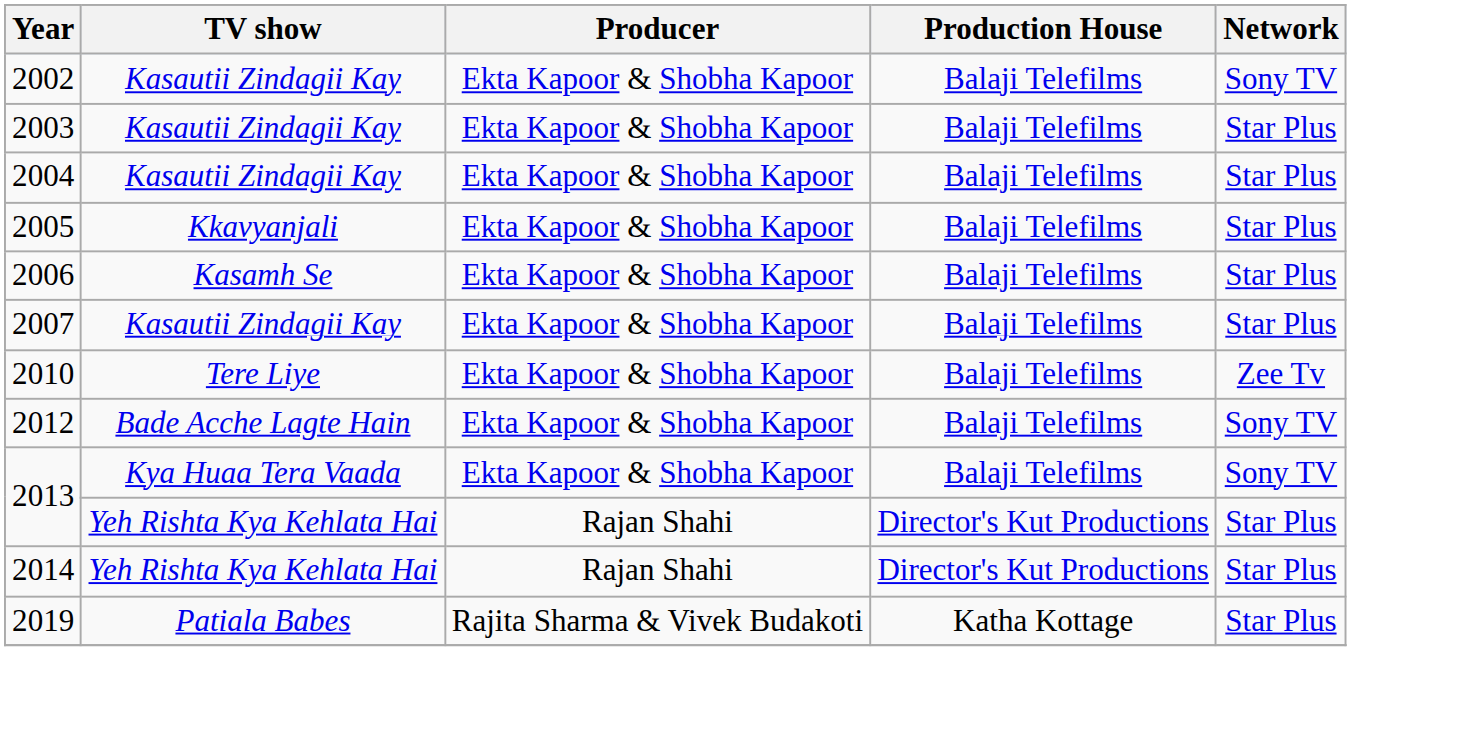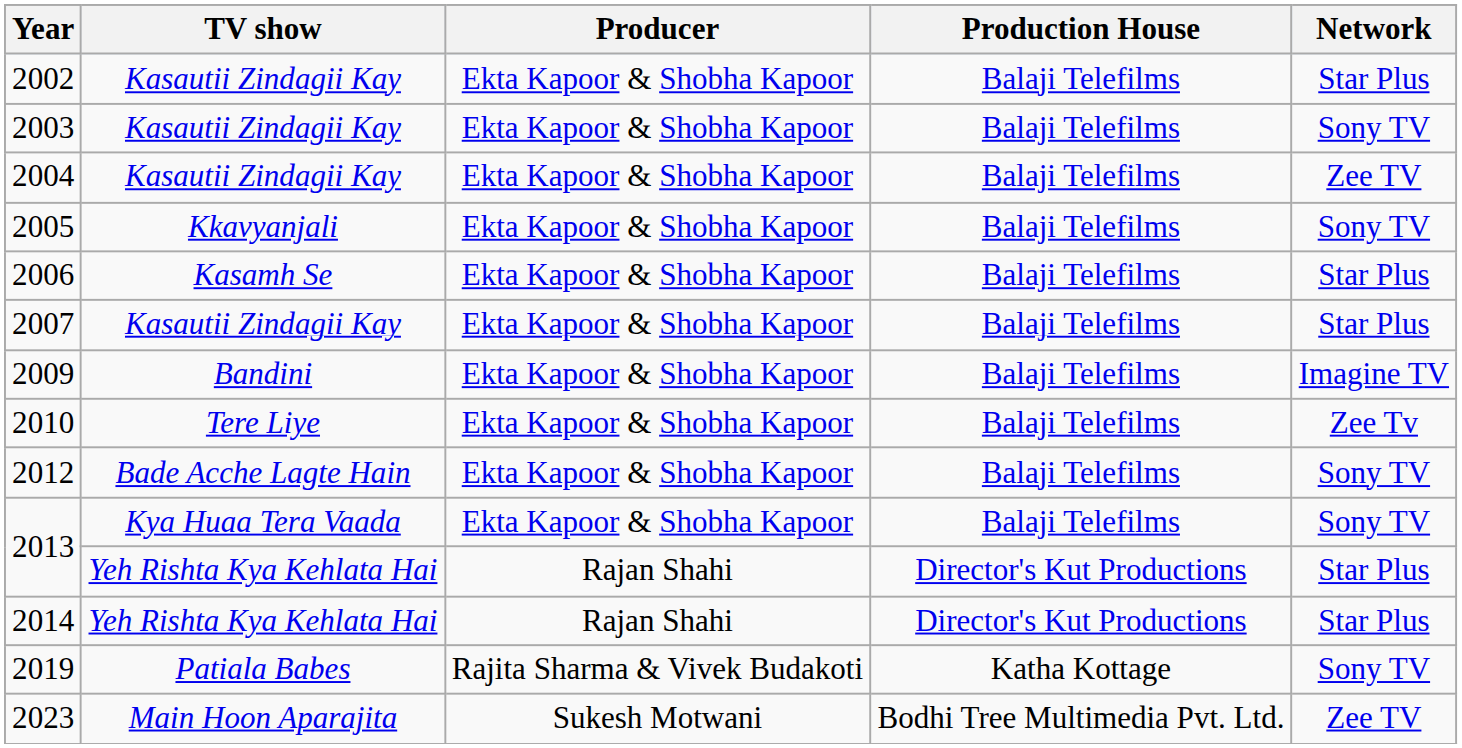 <table class="wikitable sortable" style="text-align:center;">
 <tr bgcolor="#d1e4fd">
 <th>Year</th>
 <th>TV show</th>
 <th>Producer</th>
 <th>Production House</th>
 <th>Network</th>
 </tr>
 <tr>
 <td>2002</td>
 <td><em><a href='#'>Kasautii Zindagii Kay</a></em></td>
 <td><a href='#'>Ekta Kapoor</a> & <a href='#'>Shobha Kapoor</a></td>
 <td><a href='#'>Balaji Telefilms</a></td>
-<td><a href='#'>Sony TV</a></td>
+<td><a href='#'>Star Plus</a></td>
 </tr>
 <tr>
 <td>2003</td>
 <td><em><a href='#'>Kasautii Zindagii Kay</a></em></td>
 <td><a href='#'>Ekta Kapoor</a> & <a href='#'>Shobha Kapoor</a></td>
 <td><a href='#'>Balaji Telefilms</a></td>
-<td><a href='#'>Star Plus</a></td>
+<td><a href='#'>Sony TV</a></td>
 </tr>
 <tr>
 <td>2004</td>
 <td><em><a href='#'>Kasautii Zindagii Kay</a></em></td>
 <td><a href='#'>Ekta Kapoor</a> & <a href='#'>Shobha Kapoor</a></td>
 <td><a href='#'>Balaji Telefilms</a></td>
-<td><a href='#'>Star Plus</a></td>
+<td><a href='#'>Zee TV</a></td>
 </tr>
 <tr>
 <td>2005</td>
 <td><em><a href='#'>Kkavyanjali</a></em></td>
 <td><a href='#'>Ekta Kapoor</a> & <a href='#'>Shobha Kapoor</a></td>
 <td><a href='#'>Balaji Telefilms</a></td>
-<td><a href='#'>Star Plus</a></td>
+<td><a href='#'>Sony TV</a></td>
 </tr>
 <tr>
 <td>2006</td>
 <td><em><a href='#'>Kasamh Se</a></em></td>
 <td><a href='#'>Ekta Kapoor</a> & <a href='#'>Shobha Kapoor</a></td>
 <td><a href='#'>Balaji Telefilms</a></td>
 <td><a href='#'>Star Plus</a></td>
 </tr>
 <tr>
 <td>2007</td>
 <td><em><a href='#'>Kasautii Zindagii Kay</a></em></td>
 <td><a href='#'>Ekta Kapoor</a> & <a href='#'>Shobha Kapoor</a></td>
 <td><a href='#'>Balaji Telefilms</a></td>
 <td><a href='#'>Star Plus</a></td>
+</tr>
+<tr>
+<td>2009</td>
+<td><em><a href='#'>Bandini</a></em></td>
+<td><a href='#'>Ekta Kapoor</a> & <a href='#'>Shobha Kapoor</a></td>
+<td><a href='#'>Balaji Telefilms</a></td>
+<td><a href='#'>Imagine TV</a></td>
 </tr>
 <tr>
 <td>2010</td>
 <td><em><a href='#'>Tere Liye</a></em></td>
 <td><a href='#'>Ekta Kapoor</a> & <a href='#'>Shobha Kapoor</a></td>
 <td><a href='#'>Balaji Telefilms</a></td>
 <td><a href='#'>Zee Tv</a></td>
 </tr>
 <tr>
 <td>2012</td>
 <td><em><a href='#'>Bade Acche Lagte Hain</a></em></td>
 <td><a href='#'>Ekta Kapoor</a> & <a href='#'>Shobha Kapoor</a></td>
 <td><a href='#'>Balaji Telefilms</a></td>
 <td><a href='#'>Sony TV</a></td>
 </tr>
 <tr>
 <td rowspan="2">2013</td>
 <td><em><a href='#'>Kya Huaa Tera Vaada</a></em></td>
 <td><a href='#'>Ekta Kapoor</a> & <a href='#'>Shobha Kapoor</a></td>
 <td><a href='#'>Balaji Telefilms</a></td>
 <td><a href='#'>Sony TV</a></td>
 </tr>
 <tr>
 <td><em><a href='#'>Yeh Rishta Kya Kehlata Hai</a></em></td>
 <td>Rajan Shahi</td>
 <td><a href='#'>Director's Kut Productions</a></td>
 <td><a href='#'>Star Plus</a></td>
 </tr>
 <tr>
 <td>2014</td>
 <td><em><a href='#'>Yeh Rishta Kya Kehlata Hai</a></em></td>
 <td>Rajan Shahi</td>
 <td><a href='#'>Director's Kut Productions</a></td>
 <td><a href='#'>Star Plus</a></td>
 </tr>
 <tr>
 <td>2019</td>
 <td><em><a href='#'>Patiala Babes</a></em></td>
 <td>Rajita Sharma & Vivek Budakoti</td>
 <td>Katha Kottage</td>
-<td><a href='#'>Star Plus</a></td>
+<td><a href='#'>Sony TV</a></td>
+</tr>
+<tr>
+<td>2023</td>
+<td><em><a href='#'>Main Hoon Aparajita</a></em></td>
+<td>Sukesh Motwani</td>
+<td>Bodhi Tree Multimedia Pvt. Ltd.</td>
+<td><a href='#'>Zee TV</a></td>
 </tr>
 <tr>
 </tr>
 </table>
